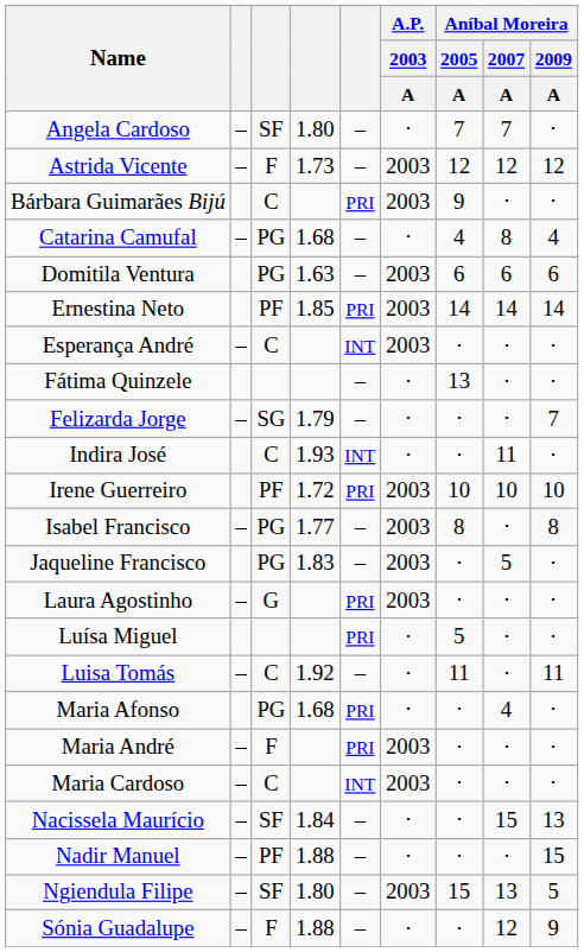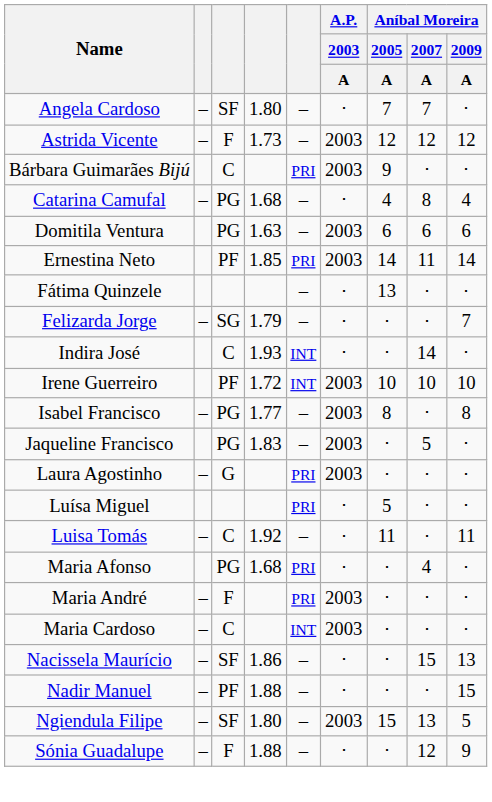 <table class="wikitable plainrowheaders sortable" style="text-align:center">
 <tr>
 <th scope="col" rowspan="3">Name</th>
 <th scope="col" rowspan="3"></th>
 <th scope="col" rowspan="3"></th>
 <th scope="col" rowspan="3"></th>
 <th scope="col" rowspan="3"></th>
 <th colspan="1"><small><a href='#'>A.P.</a></small></th>
 <th colspan="3"><small><a href='#'>Aníbal Moreira</a></small></th>
 </tr>
 <tr>
 <th colspan="1"><small><a href='#'>2003</a></small></th>
 <th colspan="1"><small><a href='#'>2005</a></small></th>
 <th colspan="1"><small><a href='#'>2007</a></small></th>
 <th colspan="1"><small><a href='#'>2009</a></small></th>
 </tr>
 <tr>
 <th scope="col" rowspan="1"><small>A</small></th>
 <th scope="col" rowspan="1"><small>A</small></th>
 <th scope="col" rowspan="1"><small>A</small></th>
 <th scope="col" rowspan="1"><small>A</small></th>
 </tr>
 <tr>
 <td><a href='#'>Angela Cardoso</a></td>
 <td>–</td>
 <td>SF</td>
 <td>1.80</td>
 <td>–</td>
 <td>⋅</td>
 <td data-sort-value="07">7</td>
 <td data-sort-value="07">7</td>
 <td>⋅</td>
 </tr>
 <tr>
 <td><a href='#'>Astrida Vicente</a></td>
 <td>–</td>
 <td>F</td>
 <td>1.73</td>
 <td>–</td>
 <td>2003</td>
 <td>12</td>
 <td>12</td>
 <td>12</td>
 </tr>
 <tr>
 <td>Bárbara Guimarães <em>Bijú</em></td>
 <td></td>
 <td>C</td>
 <td></td>
 <td><small><a href='#'>PRI</a></small></td>
 <td>2003</td>
 <td data-sort-value="09">9</td>
 <td>⋅</td>
 <td>⋅</td>
 </tr>
 <tr>
 <td><a href='#'>Catarina Camufal</a></td>
 <td>–</td>
 <td>PG</td>
 <td>1.68</td>
 <td>–</td>
 <td>⋅</td>
 <td data-sort-value="04">4</td>
 <td data-sort-value="08">8</td>
 <td data-sort-value="04">4</td>
 </tr>
 <tr>
 <td>Domitila Ventura</td>
 <td></td>
 <td>PG</td>
 <td>1.63</td>
 <td>–</td>
 <td>2003</td>
 <td data-sort-value="06">6</td>
 <td data-sort-value="06">6</td>
 <td data-sort-value="06">6</td>
 </tr>
 <tr>
 <td>Ernestina Neto</td>
 <td></td>
 <td>PF</td>
 <td>1.85</td>
 <td><small><a href='#'>PRI</a></small></td>
 <td>2003</td>
 <td>14</td>
+<td>11</td>
 <td>14</td>
-<td>14</td>
-</tr>
-<tr>
-<td>Esperança André</td>
-<td>–</td>
-<td>C</td>
-<td></td>
-<td><small><a href='#'>INT</a></small></td>
-<td>2003</td>
-<td>⋅</td>
-<td>⋅</td>
-<td>⋅</td>
 </tr>
 <tr>
 <td>Fátima Quinzele</td>
 <td></td>
 <td></td>
 <td></td>
 <td>–</td>
 <td>⋅</td>
 <td>13</td>
 <td>⋅</td>
 <td>⋅</td>
 </tr>
 <tr>
 <td><a href='#'>Felizarda Jorge</a></td>
 <td>–</td>
 <td>SG</td>
 <td>1.79</td>
 <td>–</td>
 <td>⋅</td>
 <td>⋅</td>
 <td>⋅</td>
 <td data-sort-value="07">7</td>
 </tr>
 <tr>
 <td>Indira José</td>
 <td></td>
 <td>C</td>
 <td>1.93</td>
 <td><small><a href='#'>INT</a></small></td>
 <td>⋅</td>
 <td>⋅</td>
-<td>11</td>
+<td>14</td>
 <td>⋅</td>
 </tr>
 <tr>
 <td>Irene Guerreiro</td>
 <td></td>
 <td>PF</td>
 <td>1.72</td>
-<td><small><a href='#'>PRI</a></small></td>
+<td><small><a href='#'>INT</a></small></td>
 <td>2003</td>
 <td>10</td>
 <td>10</td>
 <td>10</td>
 </tr>
 <tr>
 <td>Isabel Francisco</td>
 <td>–</td>
 <td>PG</td>
 <td>1.77</td>
 <td>–</td>
 <td>2003</td>
 <td data-sort-value="08">8</td>
 <td>⋅</td>
 <td data-sort-value="08">8</td>
 </tr>
 <tr>
 <td>Jaqueline Francisco</td>
 <td></td>
 <td>PG</td>
 <td>1.83</td>
 <td>–</td>
 <td>2003</td>
 <td>⋅</td>
 <td data-sort-value="05">5</td>
 <td>⋅</td>
 </tr>
 <tr>
 <td>Laura Agostinho</td>
 <td>–</td>
 <td>G</td>
 <td></td>
 <td><small><a href='#'>PRI</a></small></td>
 <td>2003</td>
 <td>⋅</td>
 <td>⋅</td>
 <td>⋅</td>
 </tr>
 <tr>
 <td>Luísa Miguel</td>
 <td></td>
 <td></td>
 <td></td>
 <td><small><a href='#'>PRI</a></small></td>
 <td>⋅</td>
 <td data-sort-value="05">5</td>
 <td>⋅</td>
 <td>⋅</td>
 </tr>
 <tr>
 <td><a href='#'>Luisa Tomás</a></td>
 <td>–</td>
 <td>C</td>
 <td>1.92</td>
 <td>–</td>
 <td>⋅</td>
 <td>11</td>
 <td>⋅</td>
 <td>11</td>
 </tr>
 <tr>
 <td>Maria Afonso</td>
 <td></td>
 <td>PG</td>
 <td>1.68</td>
 <td><small><a href='#'>PRI</a></small></td>
 <td>⋅</td>
 <td>⋅</td>
 <td data-sort-value="04">4</td>
 <td>⋅</td>
 </tr>
 <tr>
 <td>Maria André</td>
 <td>–</td>
 <td>F</td>
 <td></td>
 <td><small><a href='#'>PRI</a></small></td>
 <td>2003</td>
 <td>⋅</td>
 <td>⋅</td>
 <td>⋅</td>
 </tr>
 <tr>
 <td>Maria Cardoso</td>
 <td>–</td>
 <td>C</td>
 <td></td>
 <td><small><a href='#'>INT</a></small></td>
 <td>2003</td>
 <td>⋅</td>
 <td>⋅</td>
 <td>⋅</td>
 </tr>
 <tr>
 <td><a href='#'>Nacissela Maurício</a></td>
 <td>–</td>
 <td>SF</td>
-<td>1.84</td>
+<td>1.86</td>
 <td>–</td>
 <td>⋅</td>
 <td>⋅</td>
 <td>15</td>
 <td>13</td>
 </tr>
 <tr>
 <td><a href='#'>Nadir Manuel</a></td>
 <td>–</td>
 <td>PF</td>
 <td>1.88</td>
 <td>–</td>
 <td>⋅</td>
 <td>⋅</td>
 <td>⋅</td>
 <td>15</td>
 </tr>
 <tr>
 <td><a href='#'>Ngiendula Filipe</a></td>
 <td>–</td>
 <td>SF</td>
 <td>1.80</td>
 <td>–</td>
 <td>2003</td>
 <td>15</td>
 <td>13</td>
 <td data-sort-value="05">5</td>
 </tr>
 <tr>
 <td><a href='#'>Sónia Guadalupe</a></td>
 <td>–</td>
 <td>F</td>
 <td>1.88</td>
 <td>–</td>
 <td>⋅</td>
 <td>⋅</td>
 <td>12</td>
 <td data-sort-value="09">9</td>
 </tr>
 </table>
